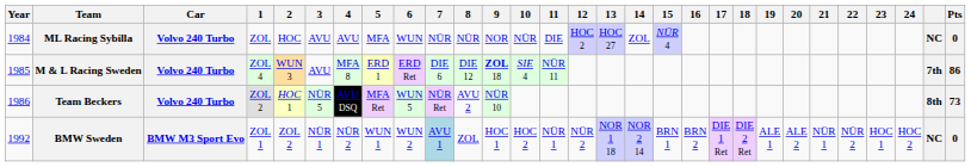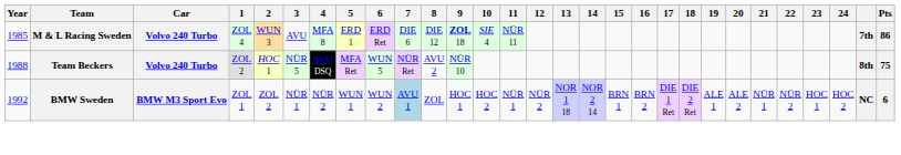 <table class="wikitable" border="1" style="text-align:center; font-size:85%;">
 <tr>
 <th>Year</th>
 <th>Team</th>
 <th>Car</th>
 <th>1</th>
 <th>2</th>
 <th>3</th>
 <th>4</th>
 <th>5</th>
 <th>6</th>
 <th>7</th>
 <th>8</th>
 <th>9</th>
 <th>10</th>
 <th>11</th>
 <th>12</th>
 <th>13</th>
 <th>14</th>
 <th>15</th>
 <th>16</th>
 <th>17</th>
 <th>18</th>
 <th>19</th>
 <th>20</th>
 <th>21</th>
 <th>22</th>
 <th>23</th>
 <th>24</th>
 <th></th>
 <th>Pts</th>
 </tr>
 <tr>
-<td><a href='#'>1984</a></td>
-<th>ML Racing Sybilla</th>
-<th><a href='#'>Volvo 240 Turbo</a></th>
-<td><a href='#'>ZOL</a></td>
-<td><a href='#'>HOC</a></td>
-<td><a href='#'>AVU</a></td>
-<td><a href='#'>AVU</a></td>
-<td><a href='#'>MFA</a></td>
-<td><a href='#'>WUN</a></td>
-<td><a href='#'>NÜR</a></td>
-<td><a href='#'>NÜR</a></td>
-<td><a href='#'>NOR</a></td>
-<td><a href='#'>NÜR</a></td>
-<td><a href='#'>DIE</a></td>
-<td style="background:#CFCFFF;"><a href='#'>HOC</a><br><small>2</small></td>
-<td style="background:#CFCFFF;"><a href='#'>HOC</a><br><small>27</small></td>
-<td><a href='#'>ZOL</a></td>
-<td style="background:#CFCFFF;"><em><a href='#'>NÜR</a></em><br><small>4</small></td>
-<td></td>
-<td></td>
-<td></td>
-<td></td>
-<td></td>
-<td></td>
-<td></td>
-<td></td>
-<td></td>
-<th>NC</th>
-<th>0</th>
-</tr>
-<tr>
 <td><a href='#'>1985</a></td>
 <th>M & L Racing Sweden</th>
 <th><a href='#'>Volvo 240 Turbo</a></th>
 <td style="background:#DFFFDF;"><a href='#'>ZOL</a><br><small>4</small></td>
 <td style="background:#FFDF9F;"><a href='#'>WUN</a><br><small>3</small></td>
 <td><a href='#'>AVU</a></td>
 <td style="background:#DFFFDF;"><a href='#'>MFA</a><br><small>8</small></td>
 <td style="background:#FBFFBF;"><a href='#'>ERD</a><br><small>1</small></td>
 <td style="background:#EFCFFF;"><a href='#'>ERD</a><br><small>Ret</small></td>
 <td style="background:#DFFFDF;"><a href='#'>DIE</a><br><small>6</small></td>
 <td style="background:#DFFFDF;"><a href='#'>DIE</a><br><small>12</small></td>
 <td style="background:#DFFFDF;"><strong><a href='#'>ZOL</a></strong><br><small>18</small></td>
 <td style="background:#DFFFDF;"><em><a href='#'>SIE</a></em><br><small>4</small></td>
 <td style="background:#DFFFDF;"><a href='#'>NÜR</a><br><small>11</small></td>
 <td></td>
 <td></td>
 <td></td>
 <td></td>
 <td></td>
 <td></td>
 <td></td>
 <td></td>
 <td></td>
 <td></td>
 <td></td>
 <td></td>
 <td></td>
 <th>7th</th>
 <th>86</th>
 </tr>
 <tr>
-<td><a href='#'>1986</a></td>
+<td><a href='#'>1988</a></td>
 <th>Team Beckers</th>
 <th><a href='#'>Volvo 240 Turbo</a></th>
 <td style="background:#DFDFDF;"><a href='#'>ZOL</a><br><small>2</small></td>
 <td style="background:#FBFFBF;"><em><a href='#'>HOC</a></em><br><small>1</small></td>
 <td style="background:#DFFFDF;"><a href='#'>NÜR</a><br><small>5</small></td>
 <td style="background:#000000; color:white"><a href='#'><span>AVU</span></a><br><small>DSQ</small></td>
 <td style="background:#EFCFFF;"><a href='#'>MFA</a><br><small>Ret</small></td>
 <td style="background:#DFFFDF;"><a href='#'>WUN</a><br><small>5</small></td>
 <td style="background:#EFCFFF;"><a href='#'>NÜR</a><br><small>Ret</small></td>
 <td><a href='#'>AVU<br>2</a></td>
 <td style="background:#DFFFDF;"><a href='#'>NÜR</a><br><small>10</small></td>
 <td></td>
 <td></td>
 <td></td>
 <td></td>
 <td></td>
 <td></td>
 <td></td>
 <td></td>
 <td></td>
 <td></td>
 <td></td>
 <td></td>
 <td></td>
 <td></td>
 <td></td>
 <th>8th</th>
-<th>73</th>
+<th>75</th>
 </tr>
 <tr>
 <td><a href='#'>1992</a></td>
 <th>BMW Sweden</th>
 <th><a href='#'>BMW M3 Sport Evo</a></th>
 <td><a href='#'>ZOL<br>1</a></td>
 <td><a href='#'>ZOL<br>2</a></td>
 <td><a href='#'>NÜR<br>1</a></td>
 <td><a href='#'>NÜR<br>2</a></td>
 <td><a href='#'>WUN<br>1</a></td>
 <td><a href='#'>WUN<br>2</a></td>
 <td style="background: lightblue;"><a href='#'>AVU<br>1</a></td>
 <td><a href='#'>ZOL</a></td>
 <td><a href='#'>HOC<br>1</a></td>
 <td><a href='#'>HOC<br>2</a></td>
 <td><a href='#'>NÜR<br>1</a></td>
 <td><a href='#'>NÜR<br>2</a></td>
 <td style="background:#CFCFFF;"><a href='#'>NOR<br>1</a><br><small>18</small></td>
 <td style="background:#CFCFFF;"><a href='#'>NOR<br>2</a><br><small>14</small></td>
 <td><a href='#'>BRN<br>1</a></td>
 <td><a href='#'>BRN<br>2</a></td>
 <td style="background:#EFCFFF;"><a href='#'>DIE<br>1</a><br><small>Ret</small></td>
 <td style="background:#EFCFFF;"><a href='#'>DIE<br>2</a><br><small>Ret</small></td>
 <td><a href='#'>ALE<br>1</a></td>
 <td><a href='#'>ALE<br>2</a></td>
 <td><a href='#'>NÜR<br>1</a></td>
 <td><a href='#'>NÜR<br>2</a></td>
 <td><a href='#'>HOC<br>1</a></td>
 <td><a href='#'>HOC<br>2</a></td>
 <th>NC</th>
-<th>0</th>
+<th>6</th>
 </tr>
 </table>
